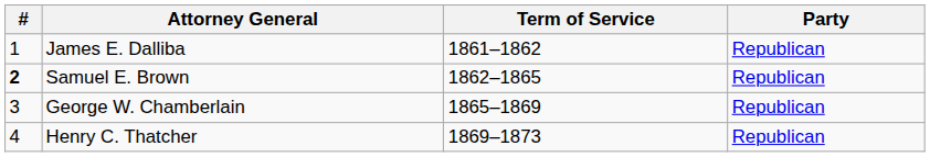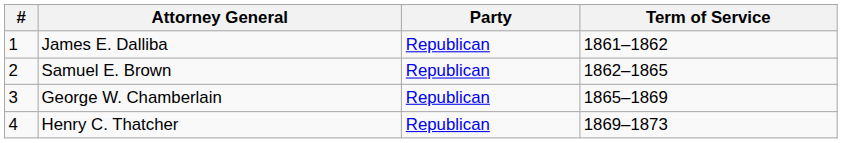 <table class="wikitable" style="width:40%;">
 <tr>
 <th>#</th>
 <th>Attorney General</th>
+<th>Party</th>
 <th>Term of Service</th>
-<th>Party</th>
 </tr>
 <tr>
 <td>1</td>
 <td>James E. Dalliba</td>
+<td><a href='#'>Republican</a></td>
 <td>1861–1862</td>
-<td><a href='#'>Republican</a></td>
 </tr>
 <tr>
-<td><strong>2</strong></td>
+<td>2</td>
 <td>Samuel E. Brown</td>
+<td><a href='#'>Republican</a></td>
 <td>1862–1865</td>
-<td><a href='#'>Republican</a></td>
 </tr>
 <tr>
 <td>3</td>
 <td>George W. Chamberlain</td>
+<td><a href='#'>Republican</a></td>
 <td>1865–1869</td>
-<td><a href='#'>Republican</a></td>
 </tr>
 <tr>
 <td>4</td>
 <td>Henry C. Thatcher</td>
+<td><a href='#'>Republican</a></td>
 <td>1869–1873</td>
-<td><a href='#'>Republican</a></td>
 </tr>
 </table>
